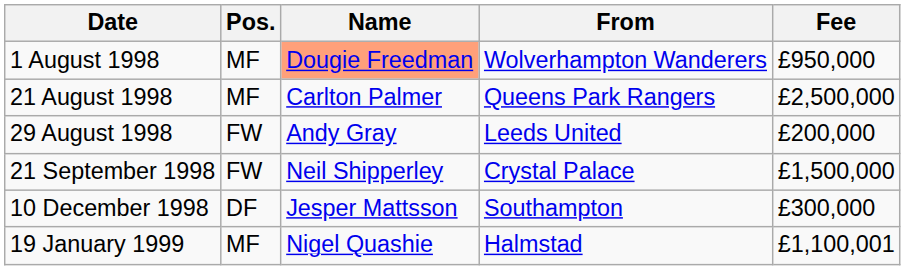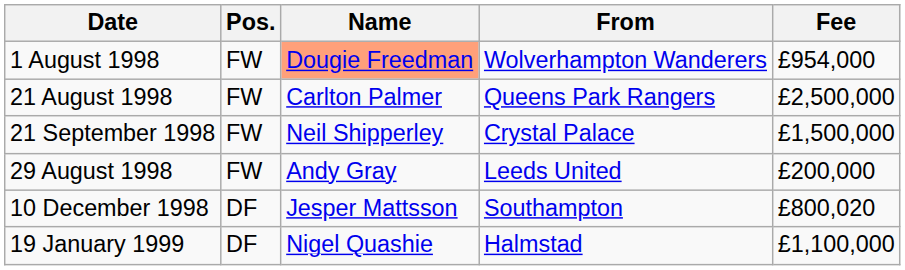 <table class="wikitable">
 <tr>
 <th>Date</th>
 <th>Pos.</th>
 <th>Name</th>
 <th>From</th>
 <th>Fee</th>
 </tr>
 <tr>
 <td>1 August 1998</td>
-<td>MF</td>
+<td>FW</td>
 <td style="background: lightsalmon;"> <a href='#'>Dougie Freedman</a></td>
 <td> <a href='#'>Wolverhampton Wanderers</a></td>
-<td>£950,000</td>
+<td>£954,000</td>
 </tr>
 <tr>
 <td>21 August 1998</td>
-<td>MF</td>
+<td>FW</td>
 <td> <a href='#'>Carlton Palmer</a></td>
 <td> <a href='#'>Queens Park Rangers</a></td>
 <td>£2,500,000</td>
+</tr>
+<tr>
+<td>21 September 1998</td>
+<td>FW</td>
+<td> <a href='#'>Neil Shipperley</a></td>
+<td> <a href='#'>Crystal Palace</a></td>
+<td>£1,500,000</td>
 </tr>
 <tr>
 <td>29 August 1998</td>
 <td>FW</td>
 <td> <a href='#'>Andy Gray</a></td>
 <td> <a href='#'>Leeds United</a></td>
 <td>£200,000</td>
 </tr>
 <tr>
-<td>21 September 1998</td>
-<td>FW</td>
-<td> <a href='#'>Neil Shipperley</a></td>
-<td> <a href='#'>Crystal Palace</a></td>
-<td>£1,500,000</td>
-</tr>
-<tr>
 <td>10 December 1998</td>
 <td>DF</td>
 <td> <a href='#'>Jesper Mattsson</a></td>
 <td> <a href='#'>Southampton</a></td>
-<td>£300,000</td>
+<td>£800,020</td>
 </tr>
 <tr>
 <td>19 January 1999</td>
-<td>MF</td>
+<td>DF</td>
 <td> <a href='#'>Nigel Quashie</a></td>
 <td> <a href='#'>Halmstad</a></td>
-<td>£1,100,001</td>
+<td>£1,100,000</td>
 </tr>
 </table>
